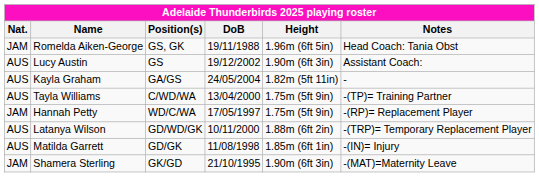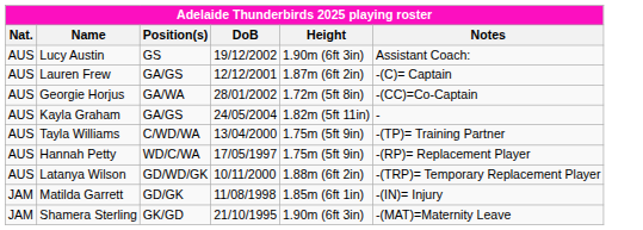 <table class="wikitable">
 <tr>
 <th colspan="6" style="background:#FC0FC0; color:white;">Adelaide Thunderbirds 2025 playing roster</th>
 </tr>
 <tr>
 <th>Nat.</th>
 <th>Name</th>
 <th>Position(s)</th>
 <th>DoB</th>
 <th>Height</th>
 <th>Notes</th>
 </tr>
 <tr>
-<td>JAM</td>
-<td>Romelda Aiken-George</td>
-<td>GS, GK</td>
-<td>19/11/1988</td>
-<td>1.96m (6ft 5in)</td>
-<td>Head Coach: Tania Obst</td>
-</tr>
-<tr>
 <td>AUS</td>
 <td>Lucy Austin</td>
 <td>GS</td>
 <td>19/12/2002</td>
 <td>1.90m (6ft 3in)</td>
 <td>Assistant Coach:</td>
+</tr>
+<tr>
+<td>AUS</td>
+<td>Lauren Frew</td>
+<td>GA/GS</td>
+<td>12/12/2001</td>
+<td>1.87m (6ft 2in)</td>
+<td>-(C)= Captain</td>
+</tr>
+<tr>
+<td>AUS</td>
+<td>Georgie Horjus</td>
+<td>GA/WA</td>
+<td>28/01/2002</td>
+<td>1.72m (5ft 8in)</td>
+<td>-(CC)=Co-Captain</td>
 </tr>
 <tr>
 <td>AUS</td>
 <td>Kayla Graham</td>
 <td>GA/GS</td>
 <td>24/05/2004</td>
 <td>1.82m (5ft 11in)</td>
 <td>-</td>
 </tr>
 <tr>
 <td>AUS</td>
 <td>Tayla Williams</td>
 <td>C/WD/WA</td>
 <td>13/04/2000</td>
 <td>1.75m (5ft 9in)</td>
 <td>-(TP)= Training Partner</td>
 </tr>
 <tr>
-<td>JAM</td>
+<td>AUS</td>
 <td>Hannah Petty</td>
 <td>WD/C/WA</td>
 <td>17/05/1997</td>
 <td>1.75m (5ft 9in)</td>
 <td>-(RP)= Replacement Player</td>
 </tr>
 <tr>
 <td>AUS</td>
 <td>Latanya Wilson</td>
 <td>GD/WD/GK</td>
 <td>10/11/2000</td>
 <td>1.88m (6ft 2in)</td>
 <td>-(TRP)= Temporary Replacement Player</td>
 </tr>
 <tr>
-<td>AUS</td>
+<td>JAM</td>
 <td>Matilda Garrett</td>
 <td>GD/GK</td>
 <td>11/08/1998</td>
 <td>1.85m (6ft 1in)</td>
 <td>-(IN)= Injury</td>
 </tr>
 <tr>
 <td>JAM</td>
 <td>Shamera Sterling</td>
 <td>GK/GD</td>
 <td>21/10/1995</td>
 <td>1.90m (6ft 3in)</td>
 <td>-(MAT)=Maternity Leave</td>
 </tr>
 </table>
